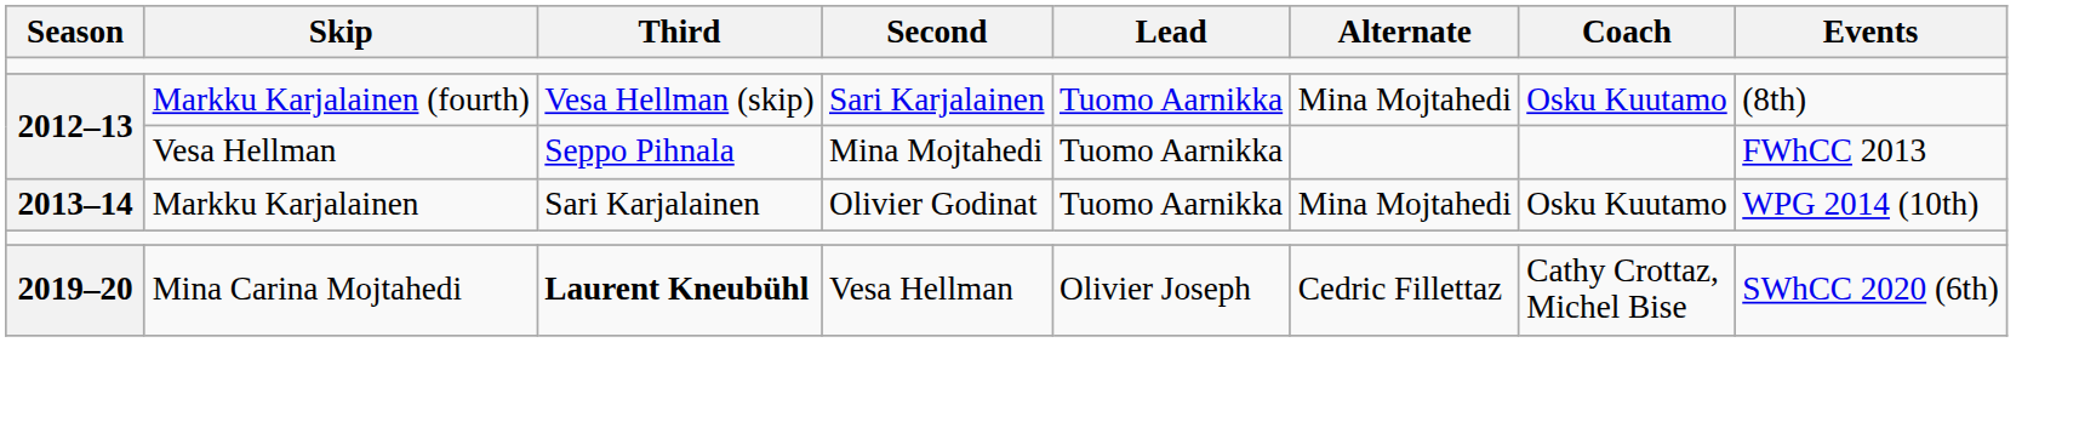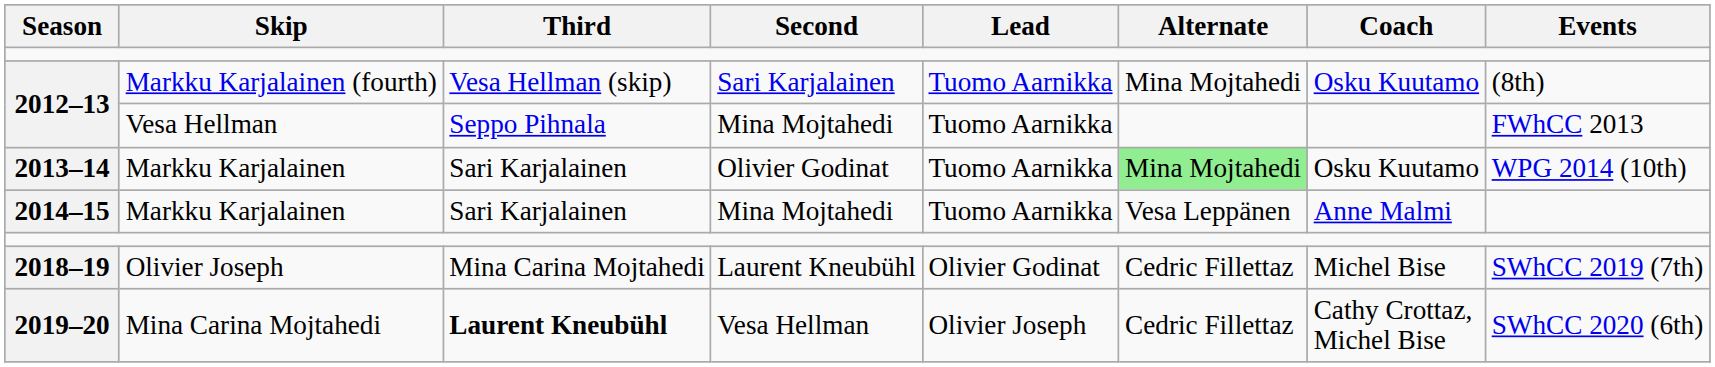 <table class="wikitable">
 <tr>
 <th scope="col" width=60>Season</th>
 <th scope="col">Skip</th>
 <th scope="col">Third</th>
 <th scope="col">Second</th>
 <th scope="col">Lead</th>
 <th scope="col">Alternate</th>
 <th scope="col">Coach</th>
 <th scope="col">Events</th>
 </tr>
 <tr>
 <td colspan=8></td>
 </tr>
 <tr>
 <th scope="row" rowspan=2>2012–13</th>
 <td><a href='#'>Markku Karjalainen</a> (fourth)</td>
 <td><a href='#'>Vesa Hellman</a> (skip)</td>
 <td><a href='#'>Sari Karjalainen</a></td>
 <td><a href='#'>Tuomo Aarnikka</a></td>
 <td>Mina Mojtahedi</td>
 <td><a href='#'>Osku Kuutamo</a></td>
 <td> (8th)</td>
 </tr>
 <tr>
 <td>Vesa Hellman</td>
 <td><a href='#'>Seppo Pihnala</a></td>
 <td>Mina Mojtahedi</td>
 <td>Tuomo Aarnikka</td>
 <td></td>
 <td></td>
 <td><a href='#'>FWhCC</a> 2013 </td>
 </tr>
 <tr>
 <th scope="row">2013–14</th>
 <td>Markku Karjalainen</td>
 <td>Sari Karjalainen</td>
 <td>Olivier Godinat</td>
 <td>Tuomo Aarnikka</td>
-<td>Mina Mojtahedi</td>
+<td style="background: lightgreen;">Mina Mojtahedi</td>
 <td>Osku Kuutamo</td>
 <td><a href='#'>WPG 2014</a> (10th)</td>
 </tr>
 <tr>
+<th scope="row">2014–15</th>
+<td>Markku Karjalainen</td>
+<td>Sari Karjalainen</td>
+<td>Mina Mojtahedi</td>
+<td>Tuomo Aarnikka</td>
+<td>Vesa Leppänen</td>
+<td><a href='#'>Anne Malmi</a></td>
+<td> </td>
+</tr>
+<tr>
 <td colspan=8></td>
+</tr>
+<tr>
+<th scope="row">2018–19</th>
+<td>Olivier Joseph</td>
+<td>Mina Carina Mojtahedi</td>
+<td>Laurent Kneubühl</td>
+<td>Olivier Godinat</td>
+<td>Cedric Fillettaz</td>
+<td>Michel Bise</td>
+<td><a href='#'>SWhCC 2019</a> (7th)</td>
 </tr>
 <tr>
 <th scope="row">2019–20</th>
 <td>Mina Carina Mojtahedi</td>
 <td><strong>Laurent Kneubühl</strong></td>
 <td>Vesa Hellman</td>
 <td>Olivier Joseph</td>
 <td>Cedric Fillettaz</td>
 <td>Cathy Crottaz,<br>Michel Bise</td>
 <td><a href='#'>SWhCC 2020</a> (6th)</td>
 </tr>
 </table>
